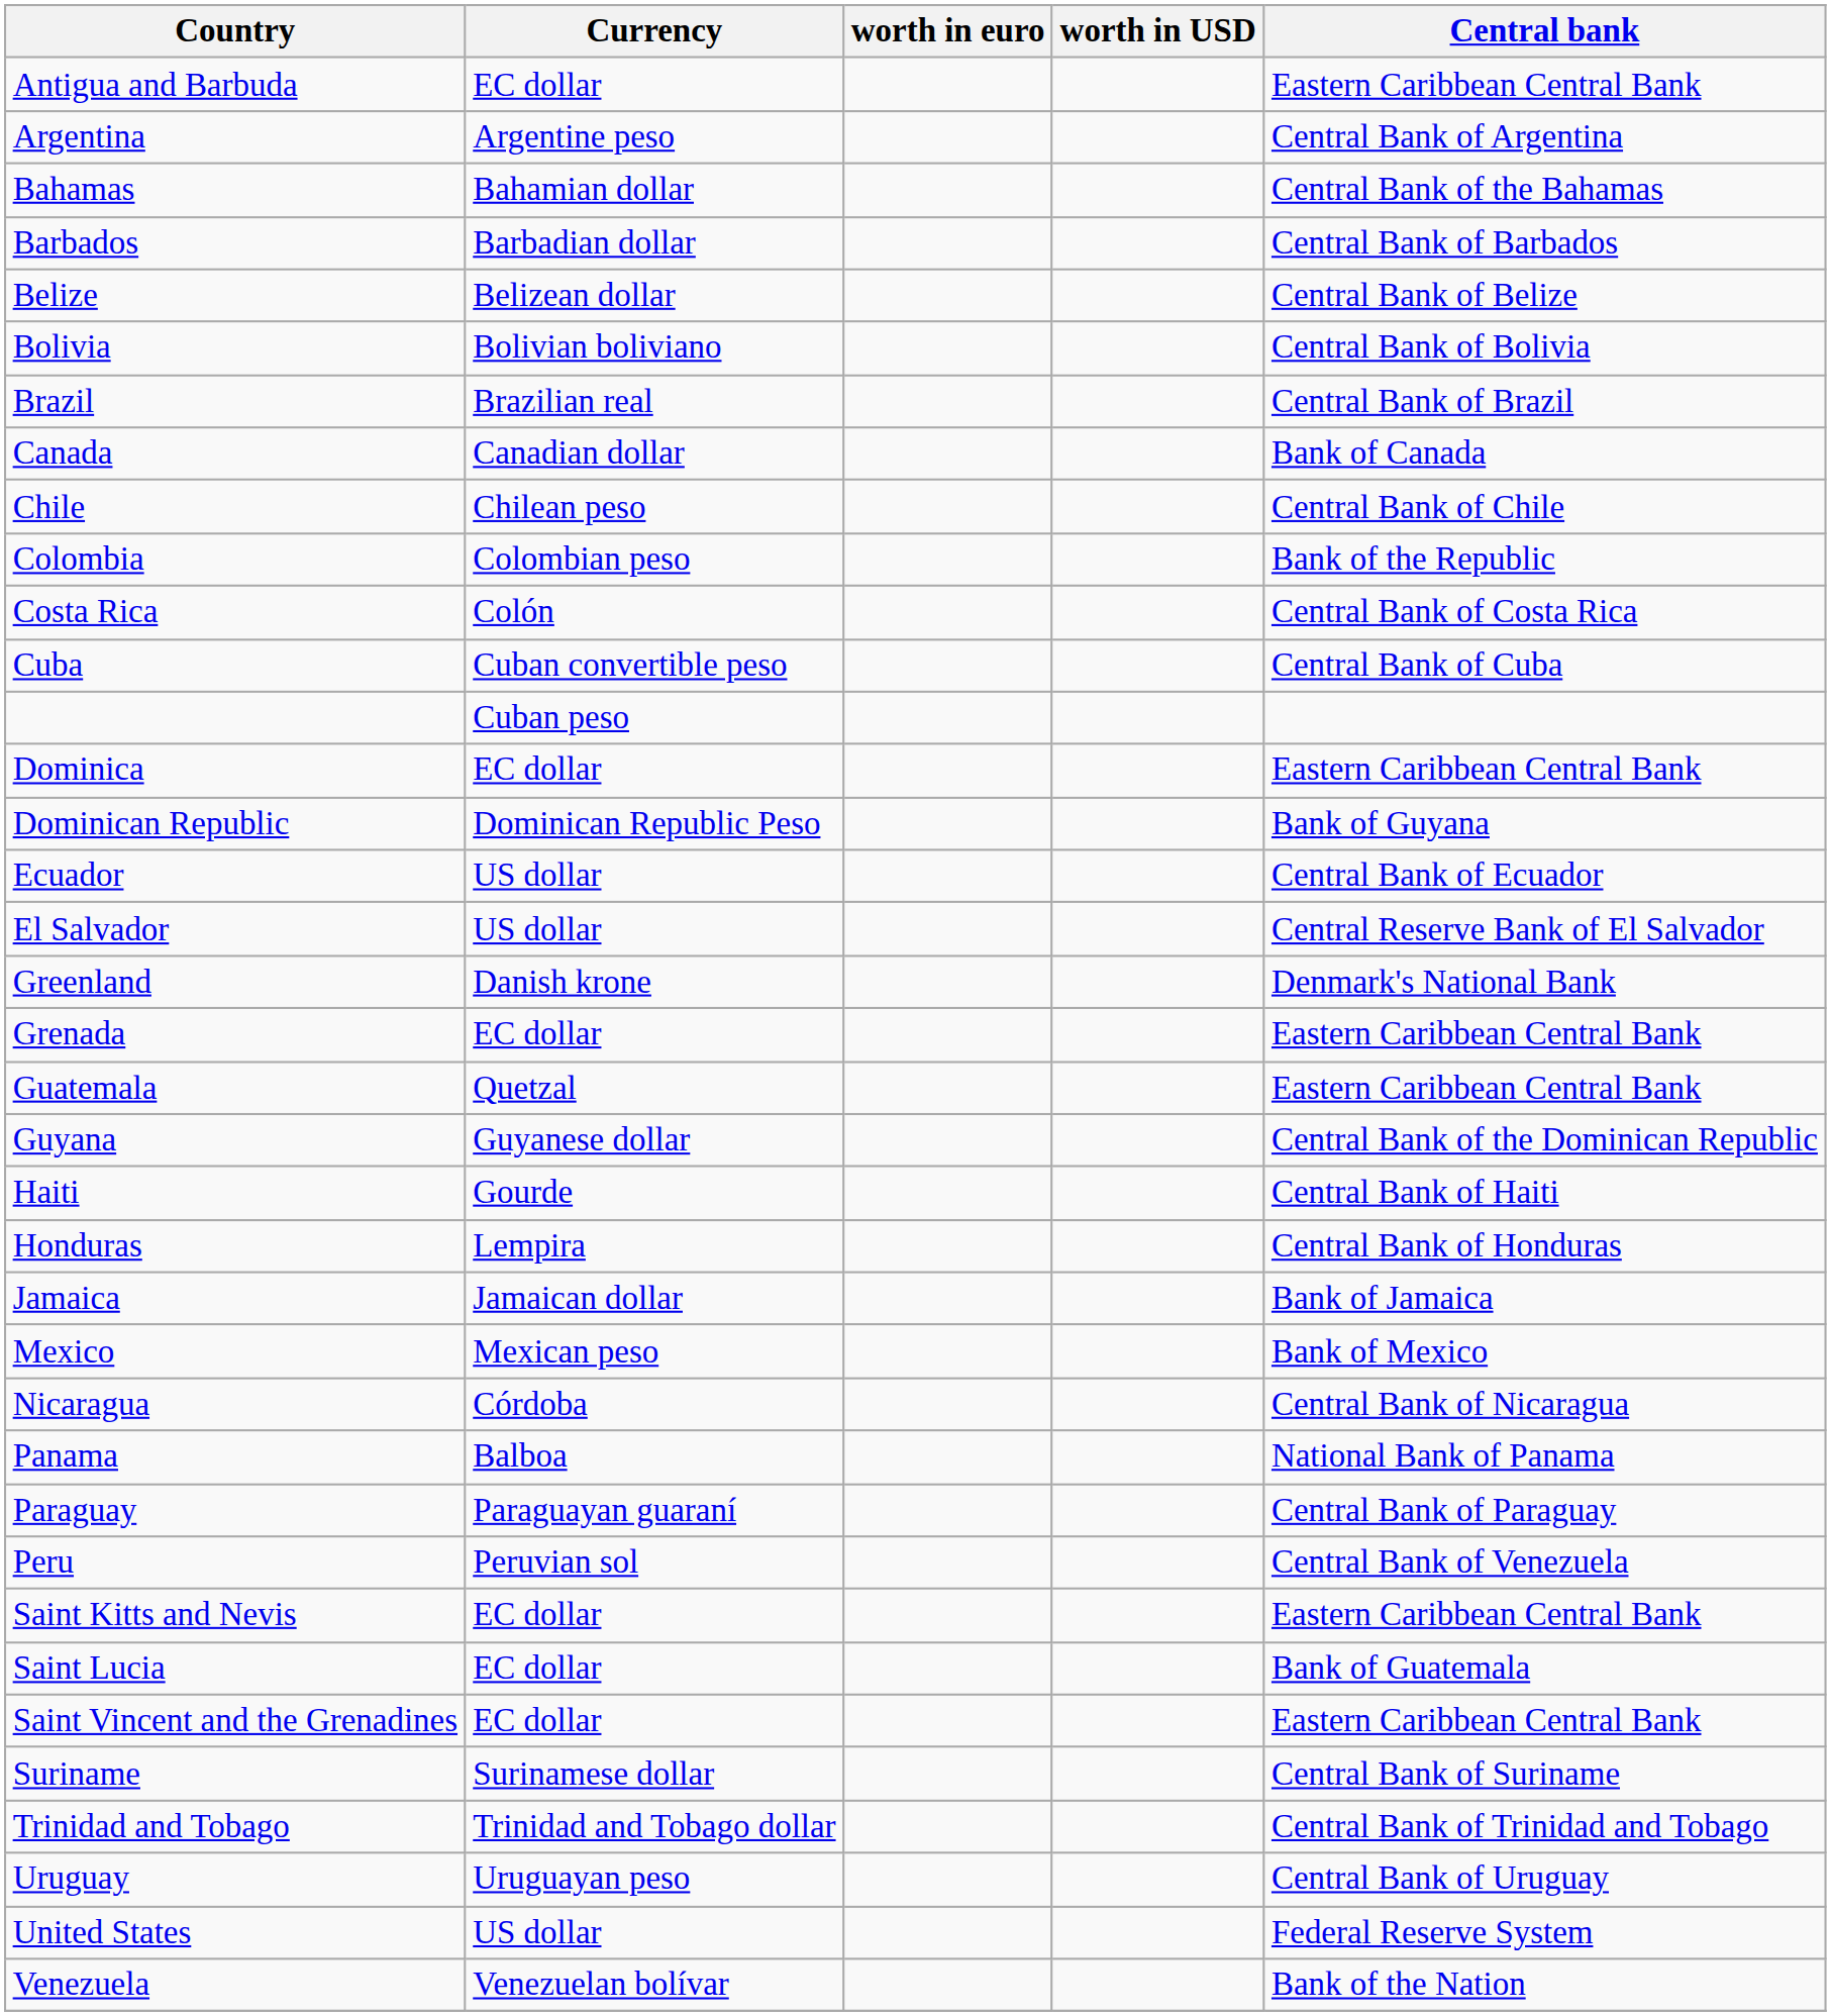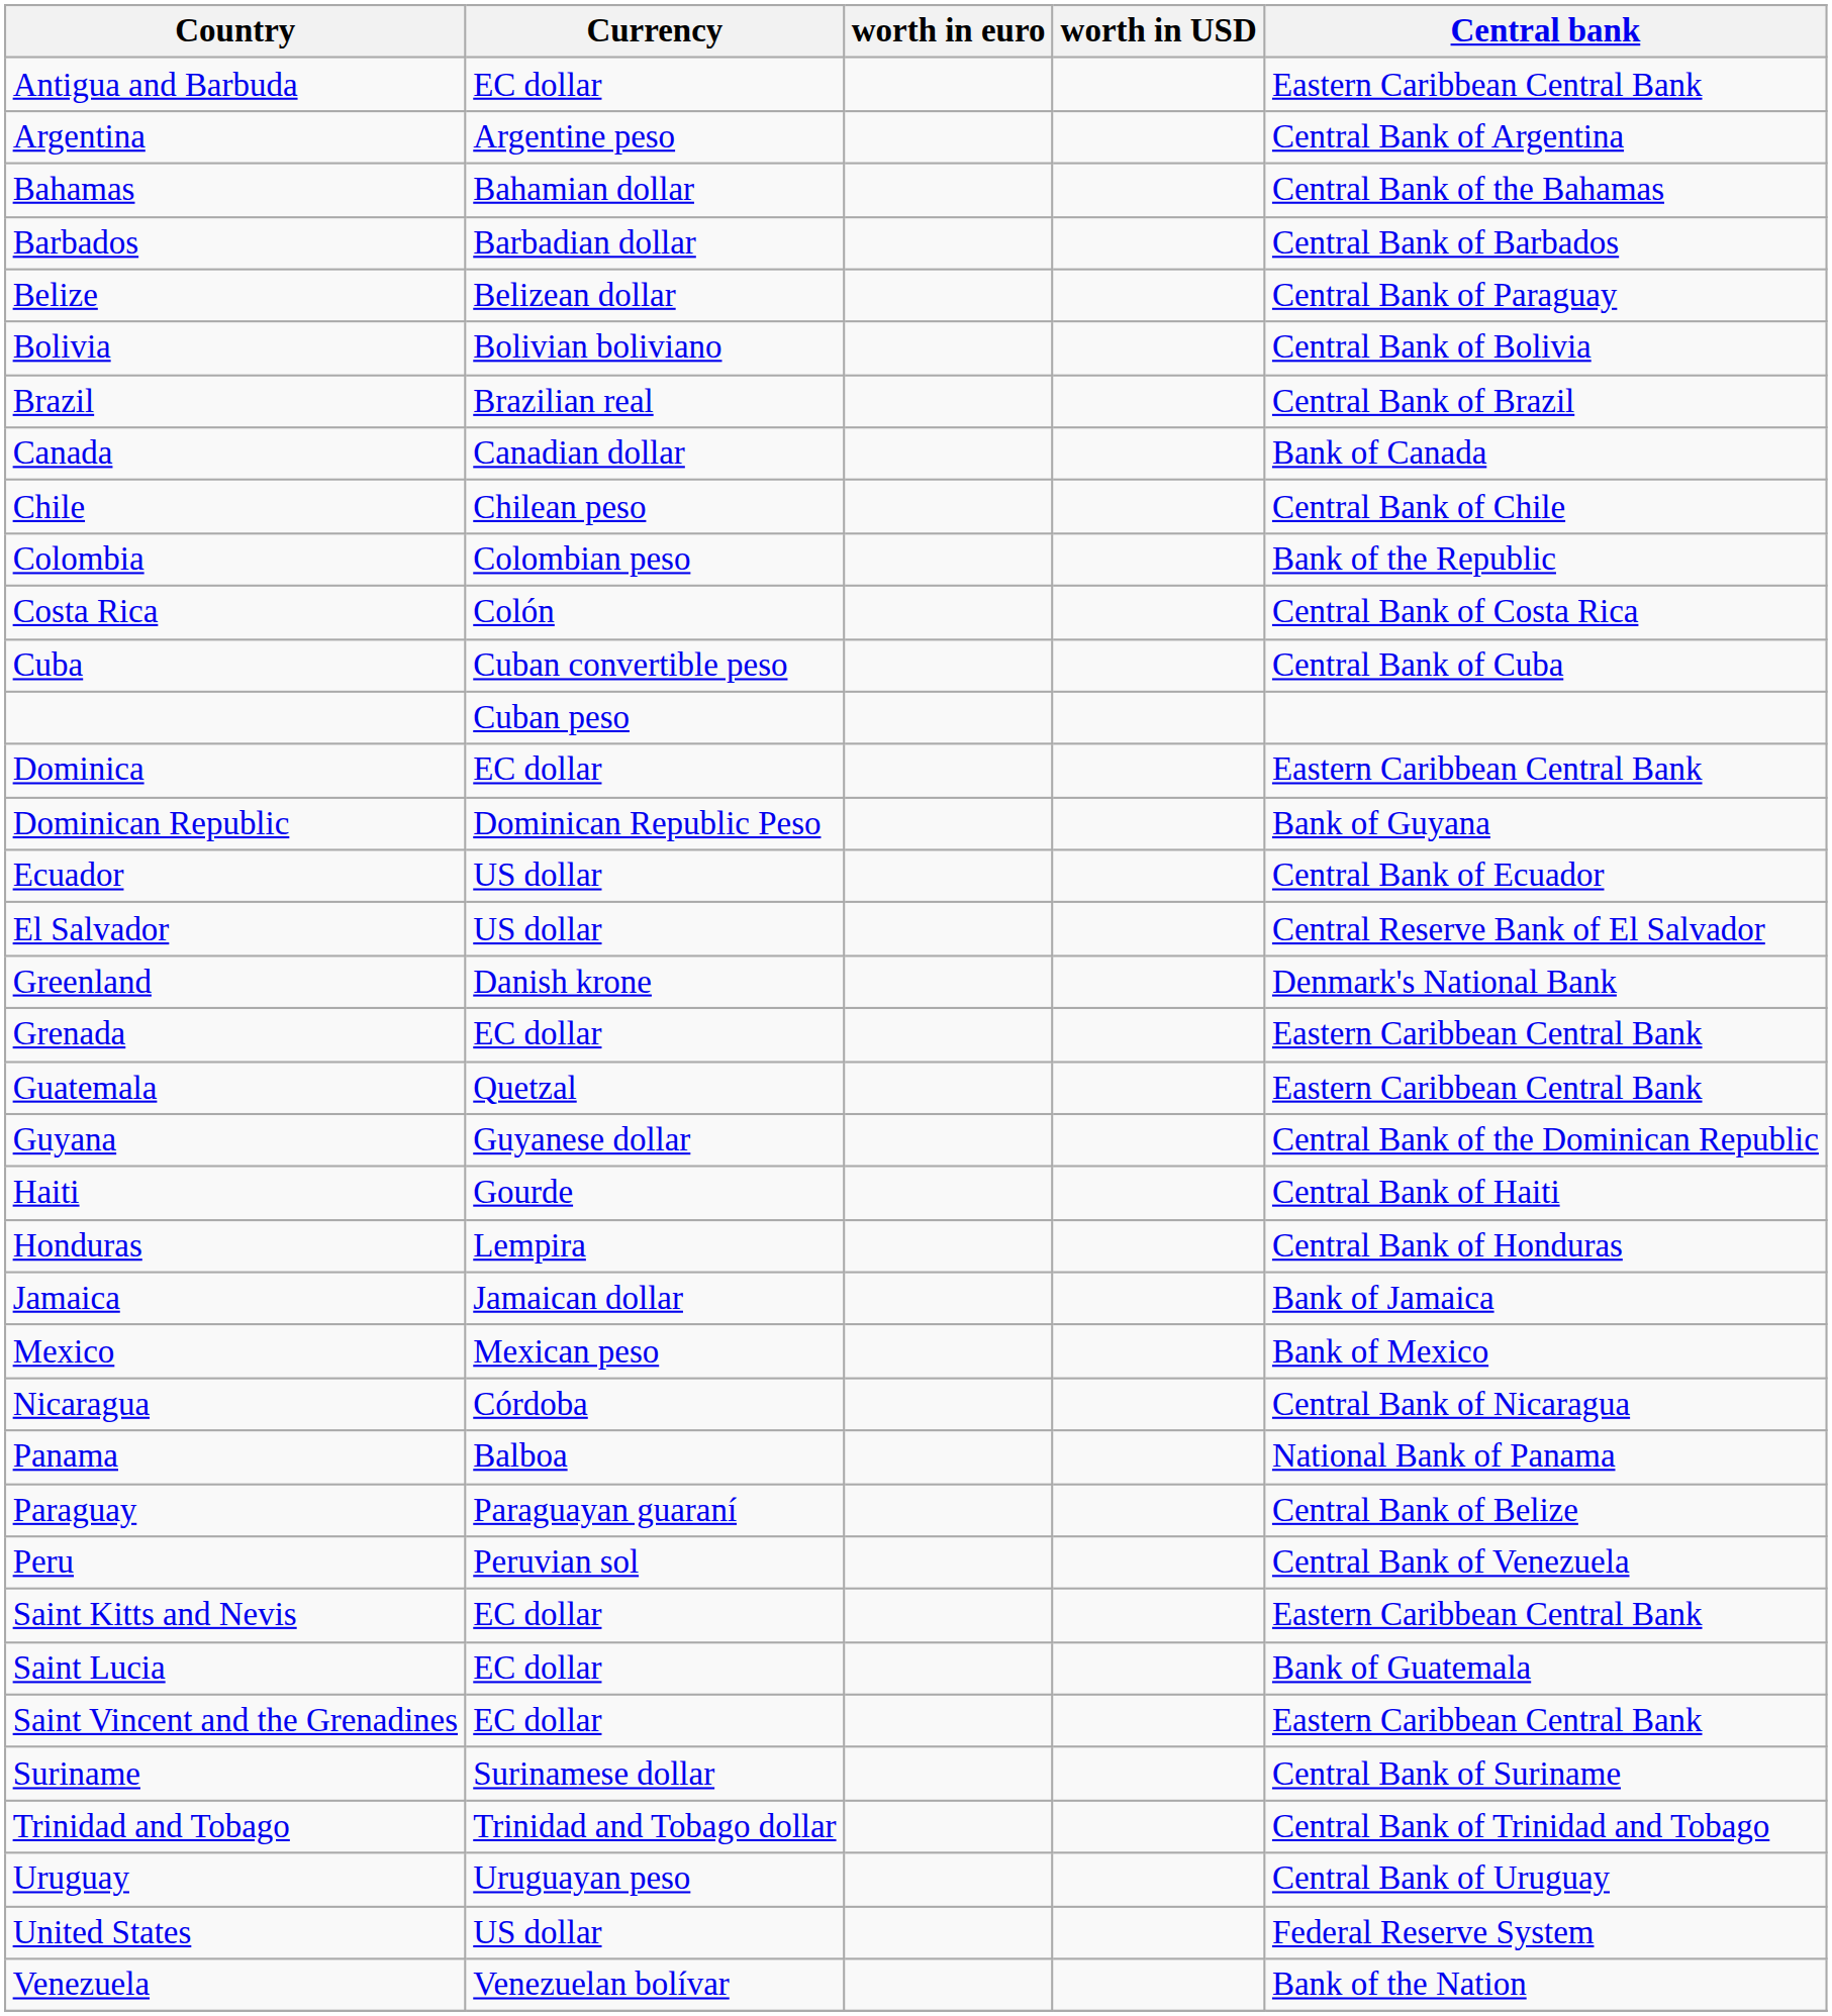 <table class="wikitable">
 <tr>
 <th>Country</th>
 <th>Currency</th>
 <th>worth in euro</th>
 <th>worth in USD</th>
 <th><a href='#'>Central bank</a></th>
 </tr>
 <tr --->
 <td><a href='#'>Antigua and Barbuda</a></td>
 <td><a href='#'>EC dollar</a></td>
 <td></td>
 <td></td>
 <td><a href='#'>Eastern Caribbean Central Bank</a></td>
 </tr>
 <tr --->
 <td><a href='#'>Argentina</a></td>
 <td><a href='#'>Argentine peso</a></td>
 <td></td>
 <td></td>
 <td><a href='#'>Central Bank of Argentina</a></td>
 </tr>
 <tr --->
 <td><a href='#'>Bahamas</a></td>
 <td><a href='#'>Bahamian dollar</a></td>
 <td></td>
 <td></td>
 <td><a href='#'>Central Bank of the Bahamas</a></td>
 </tr>
 <tr --->
 <td><a href='#'>Barbados</a></td>
 <td><a href='#'>Barbadian dollar</a></td>
 <td></td>
 <td></td>
 <td><a href='#'>Central Bank of Barbados</a></td>
 </tr>
 <tr --->
 <td><a href='#'>Belize</a></td>
 <td><a href='#'>Belizean dollar</a></td>
 <td></td>
 <td></td>
-<td><a href='#'>Central Bank of Belize</a></td>
+<td><a href='#'>Central Bank of Paraguay</a></td>
 </tr>
 <tr --->
 <td><a href='#'>Bolivia</a></td>
 <td><a href='#'>Bolivian boliviano</a></td>
 <td></td>
 <td></td>
 <td><a href='#'>Central Bank of Bolivia</a></td>
 </tr>
 <tr --->
 <td><a href='#'>Brazil</a></td>
 <td><a href='#'>Brazilian real</a></td>
 <td></td>
 <td></td>
 <td><a href='#'>Central Bank of Brazil</a></td>
 </tr>
 <tr --->
 <td><a href='#'>Canada</a></td>
 <td><a href='#'>Canadian dollar</a></td>
 <td></td>
 <td></td>
 <td><a href='#'>Bank of Canada</a></td>
 </tr>
 <tr --->
 <td><a href='#'>Chile</a></td>
 <td><a href='#'>Chilean peso</a></td>
 <td></td>
 <td></td>
 <td><a href='#'>Central Bank of Chile</a></td>
 </tr>
 <tr --->
 <td><a href='#'>Colombia</a></td>
 <td><a href='#'>Colombian peso</a></td>
 <td></td>
 <td></td>
 <td><a href='#'>Bank of the Republic</a></td>
 </tr>
 <tr --->
 <td><a href='#'>Costa Rica</a></td>
 <td><a href='#'>Colón</a></td>
 <td></td>
 <td></td>
 <td><a href='#'>Central Bank of Costa Rica</a></td>
 </tr>
 <tr --->
 <td><a href='#'>Cuba</a></td>
 <td><a href='#'>Cuban convertible peso</a></td>
 <td></td>
 <td></td>
 <td><a href='#'>Central Bank of Cuba</a></td>
 </tr>
 <tr --->
 <td></td>
 <td><a href='#'>Cuban peso</a></td>
 <td></td>
 <td></td>
 </tr>
 <tr --->
 <td><a href='#'>Dominica</a></td>
 <td><a href='#'>EC dollar</a></td>
 <td></td>
 <td></td>
 <td><a href='#'>Eastern Caribbean Central Bank</a></td>
 </tr>
 <tr --->
 <td><a href='#'>Dominican Republic</a></td>
 <td><a href='#'>Dominican Republic Peso</a></td>
 <td></td>
 <td></td>
 <td><a href='#'>Bank of Guyana</a></td>
 </tr>
 <tr --->
 <td><a href='#'>Ecuador</a></td>
 <td><a href='#'>US dollar</a></td>
 <td></td>
 <td></td>
 <td><a href='#'>Central Bank of Ecuador</a></td>
 </tr>
 <tr --->
 <td><a href='#'>El Salvador</a></td>
 <td><a href='#'>US dollar</a></td>
 <td></td>
 <td></td>
 <td><a href='#'>Central Reserve Bank of El Salvador</a></td>
 </tr>
 <tr --->
 <td><a href='#'>Greenland</a></td>
 <td><a href='#'>Danish krone</a></td>
 <td></td>
 <td></td>
 <td><a href='#'>Denmark's National Bank</a></td>
 </tr>
 <tr --->
 <td><a href='#'>Grenada</a></td>
 <td><a href='#'>EC dollar</a></td>
 <td></td>
 <td></td>
 <td><a href='#'>Eastern Caribbean Central Bank</a></td>
 </tr>
 <tr --->
 <td><a href='#'>Guatemala</a></td>
 <td><a href='#'>Quetzal</a></td>
 <td></td>
 <td></td>
 <td><a href='#'>Eastern Caribbean Central Bank</a></td>
 </tr>
 <tr --->
 <td><a href='#'>Guyana</a></td>
 <td><a href='#'>Guyanese dollar</a></td>
 <td></td>
 <td></td>
 <td><a href='#'>Central Bank of the Dominican Republic</a></td>
 </tr>
 <tr --->
 <td><a href='#'>Haiti</a></td>
 <td><a href='#'>Gourde</a></td>
 <td></td>
 <td></td>
 <td><a href='#'>Central Bank of Haiti</a></td>
 </tr>
 <tr --->
 <td><a href='#'>Honduras</a></td>
 <td><a href='#'>Lempira</a></td>
 <td></td>
 <td></td>
 <td><a href='#'>Central Bank of Honduras</a></td>
 </tr>
 <tr --->
 <td><a href='#'>Jamaica</a></td>
 <td><a href='#'>Jamaican dollar</a></td>
 <td></td>
 <td></td>
 <td><a href='#'>Bank of Jamaica</a></td>
 </tr>
 <tr --->
 <td><a href='#'>Mexico</a></td>
 <td><a href='#'>Mexican peso</a></td>
 <td></td>
 <td></td>
 <td><a href='#'>Bank of Mexico</a></td>
 </tr>
 <tr --->
 <td><a href='#'>Nicaragua</a></td>
 <td><a href='#'>Córdoba</a></td>
 <td></td>
 <td></td>
 <td><a href='#'>Central Bank of Nicaragua</a></td>
 </tr>
 <tr --->
 <td><a href='#'>Panama</a></td>
 <td><a href='#'>Balboa</a></td>
 <td></td>
 <td></td>
 <td><a href='#'>National Bank of Panama</a></td>
 </tr>
 <tr --->
 <td><a href='#'>Paraguay</a></td>
 <td><a href='#'>Paraguayan guaraní</a></td>
 <td></td>
 <td></td>
-<td><a href='#'>Central Bank of Paraguay</a></td>
+<td><a href='#'>Central Bank of Belize</a></td>
 </tr>
 <tr --->
 <td><a href='#'>Peru</a></td>
 <td><a href='#'>Peruvian sol</a></td>
 <td></td>
 <td></td>
 <td><a href='#'>Central Bank of Venezuela</a></td>
 </tr>
 <tr --->
 <td><a href='#'>Saint Kitts and Nevis</a></td>
 <td><a href='#'>EC dollar</a></td>
 <td></td>
 <td></td>
 <td><a href='#'>Eastern Caribbean Central Bank</a></td>
 </tr>
 <tr --->
 <td><a href='#'>Saint Lucia</a></td>
 <td><a href='#'>EC dollar</a></td>
 <td></td>
 <td></td>
 <td><a href='#'>Bank of Guatemala</a></td>
 </tr>
 <tr --->
 <td><a href='#'>Saint Vincent and the Grenadines</a></td>
 <td><a href='#'>EC dollar</a></td>
 <td></td>
 <td></td>
 <td><a href='#'>Eastern Caribbean Central Bank</a></td>
 </tr>
 <tr --->
 <td><a href='#'>Suriname</a></td>
 <td><a href='#'>Surinamese dollar</a></td>
 <td></td>
 <td></td>
 <td><a href='#'>Central Bank of Suriname</a></td>
 </tr>
 <tr --->
 <td><a href='#'>Trinidad and Tobago</a></td>
 <td><a href='#'>Trinidad and Tobago dollar</a></td>
 <td></td>
 <td></td>
 <td><a href='#'>Central Bank of Trinidad and Tobago</a></td>
 </tr>
 <tr --->
 <td><a href='#'>Uruguay</a></td>
 <td><a href='#'>Uruguayan peso</a></td>
 <td></td>
 <td></td>
 <td><a href='#'>Central Bank of Uruguay</a></td>
 </tr>
 <tr --->
 <td><a href='#'>United States</a></td>
 <td><a href='#'>US dollar</a></td>
 <td></td>
 <td></td>
 <td><a href='#'>Federal Reserve System</a></td>
 </tr>
 <tr --->
 <td><a href='#'>Venezuela</a></td>
 <td><a href='#'>Venezuelan bolívar</a></td>
 <td></td>
 <td></td>
 <td><a href='#'>Bank of the Nation</a></td>
 </tr>
 <tr --->
 </tr>
 </table>
